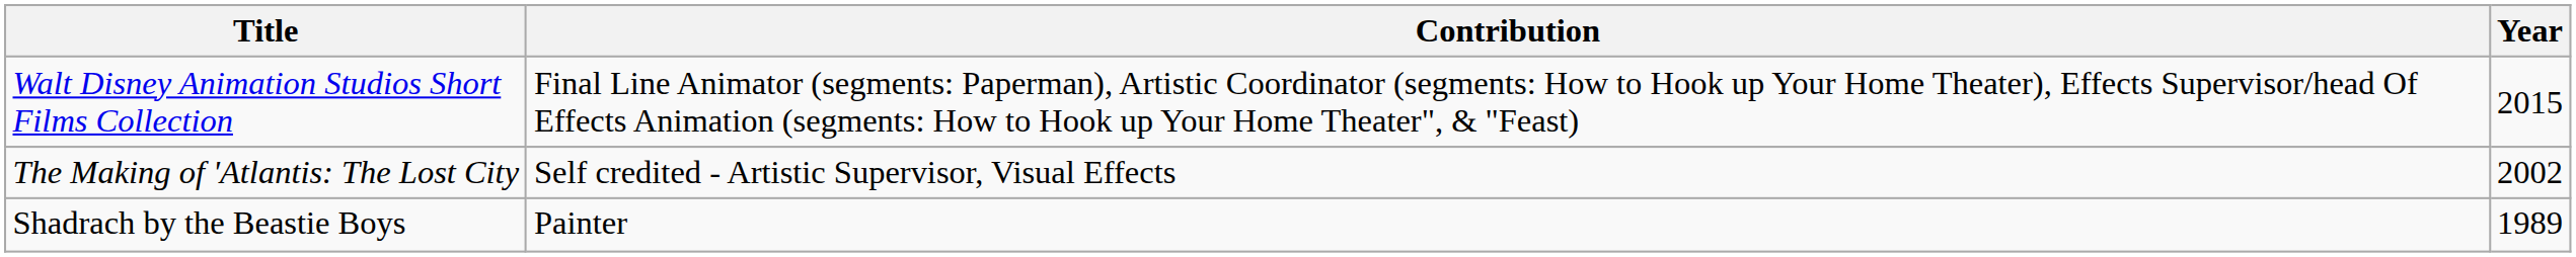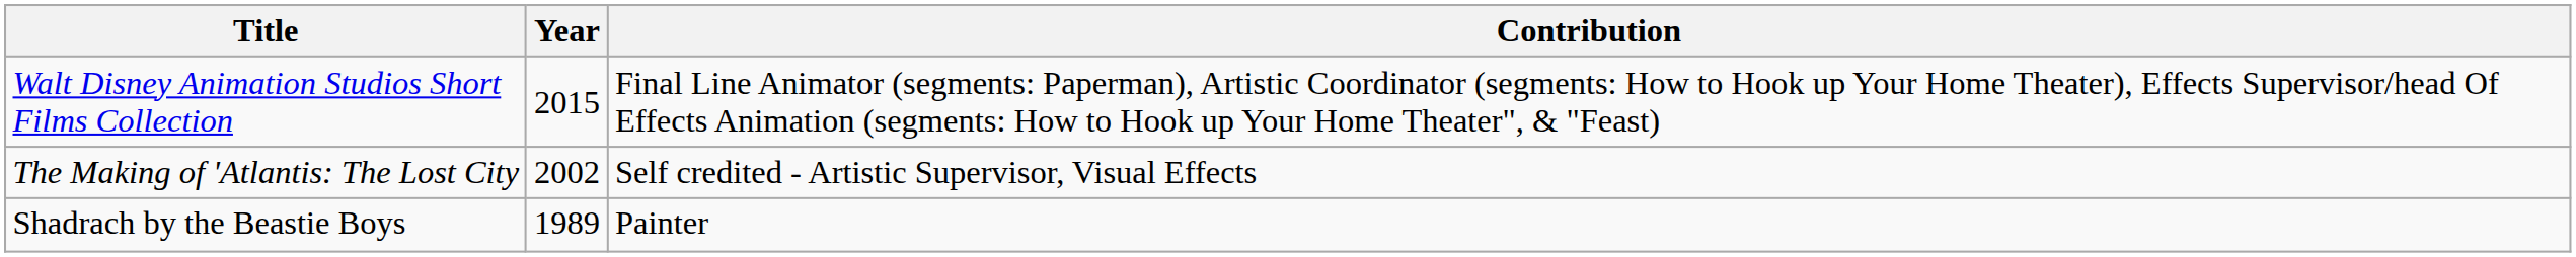 <table class="wikitable">
 <tr>
 <th>Title</th>
+<th>Year</th>
 <th>Contribution</th>
-<th>Year</th>
 </tr>
 <tr>
 <td><em><a href='#'>Walt Disney Animation Studios Short Films Collection</a></em></td>
+<td>2015</td>
 <td>Final Line Animator (segments: Paperman), Artistic Coordinator (segments: How to Hook up Your Home Theater), Effects Supervisor/head Of Effects Animation (segments: How to Hook up Your Home Theater", & "Feast)</td>
-<td>2015</td>
 </tr>
 <tr>
 <td><em>The Making of 'Atlantis: The Lost City<strong></td>
+<td>2002</td>
 <td>Self credited - Artistic Supervisor, Visual Effects</td>
-<td>2002</td>
 </tr>
 <tr>
 <td></em>Shadrach by the Beastie Boys<em></td>
+<td>1989</td>
 <td>Painter</td>
-<td>1989</td>
 </tr>
 </table>
